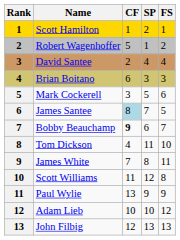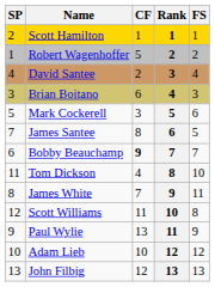 <table class="wikitable">
 <tr>
-<th>Rank</th>
+<th>SP</th>
 <th>Name</th>
 <th>CF</th>
-<th>SP</th>
+<th>Rank</th>
 <th>FS</th>
 </tr>
 <tr bgcolor="gold">
-<td align="center"><strong>1</strong></td>
+<td>2</td>
 <td><a href='#'>Scott Hamilton</a></td>
 <td>1</td>
-<td>2</td>
+<td align="center"><strong>1</strong></td>
 <td>1</td>
 </tr>
 <tr bgcolor="silver">
-<td align="center"><strong>2</strong></td>
+<td>1</td>
 <td><a href='#'>Robert Wagenhoffer</a></td>
 <td>5</td>
-<td>1</td>
+<td align="center"><strong>2</strong></td>
 <td>2</td>
 </tr>
 <tr bgcolor="cc9966">
-<td align="center"><strong>3</strong></td>
+<td>4</td>
 <td><a href='#'>David Santee</a></td>
 <td>2</td>
-<td>4</td>
+<td align="center"><strong>3</strong></td>
 <td>4</td>
 </tr>
 <tr bgcolor="d1c571">
-<td align="center"><strong>4</strong></td>
+<td>3</td>
 <td><a href='#'>Brian Boitano</a></td>
 <td>6</td>
-<td>3</td>
+<td align="center"><strong>4</strong></td>
 <td>3</td>
 </tr>
 <tr>
-<th>5</th>
+<td>5</td>
 <td><a href='#'>Mark Cockerell</a></td>
 <td>3</td>
-<td>5</td>
+<th>5</th>
 <td>6</td>
 </tr>
 <tr>
+<td>7</td>
+<td><a href='#'>James Santee</a></td>
+<td>8</td>
 <th>6</th>
-<td><a href='#'>James Santee</a></td>
-<td style="background: lightblue;">8</td>
-<td>7</td>
 <td>5</td>
 </tr>
 <tr>
-<th>7</th>
+<td>6</td>
 <td><a href='#'>Bobby Beauchamp</a></td>
 <td><strong>9</strong></td>
-<td>6</td>
+<th>7</th>
 <td>7</td>
 </tr>
 <tr>
-<th>8</th>
+<td>11</td>
 <td><a href='#'>Tom Dickson</a></td>
 <td>4</td>
-<td>11</td>
+<th>8</th>
 <td>10</td>
 </tr>
 <tr>
-<th>9</th>
+<td>8</td>
 <td><a href='#'>James White</a></td>
 <td>7</td>
-<td>8</td>
+<th>9</th>
 <td>11</td>
 </tr>
 <tr>
-<th>10</th>
+<td>12</td>
 <td><a href='#'>Scott Williams</a></td>
 <td>11</td>
-<td>12</td>
+<th>10</th>
 <td>8</td>
 </tr>
 <tr>
-<th>11</th>
+<td>9</td>
 <td><a href='#'>Paul Wylie</a></td>
 <td>13</td>
-<td>9</td>
+<th>11</th>
 <td>9</td>
 </tr>
 <tr>
-<th>12</th>
+<td>10</td>
 <td><a href='#'>Adam Lieb</a></td>
 <td>10</td>
-<td>10</td>
+<th>12</th>
 <td>12</td>
 </tr>
 <tr>
-<th>13</th>
+<td>13</td>
 <td><a href='#'>John Filbig</a></td>
 <td>12</td>
-<td>13</td>
+<th>13</th>
 <td>13</td>
 </tr>
 </table>
